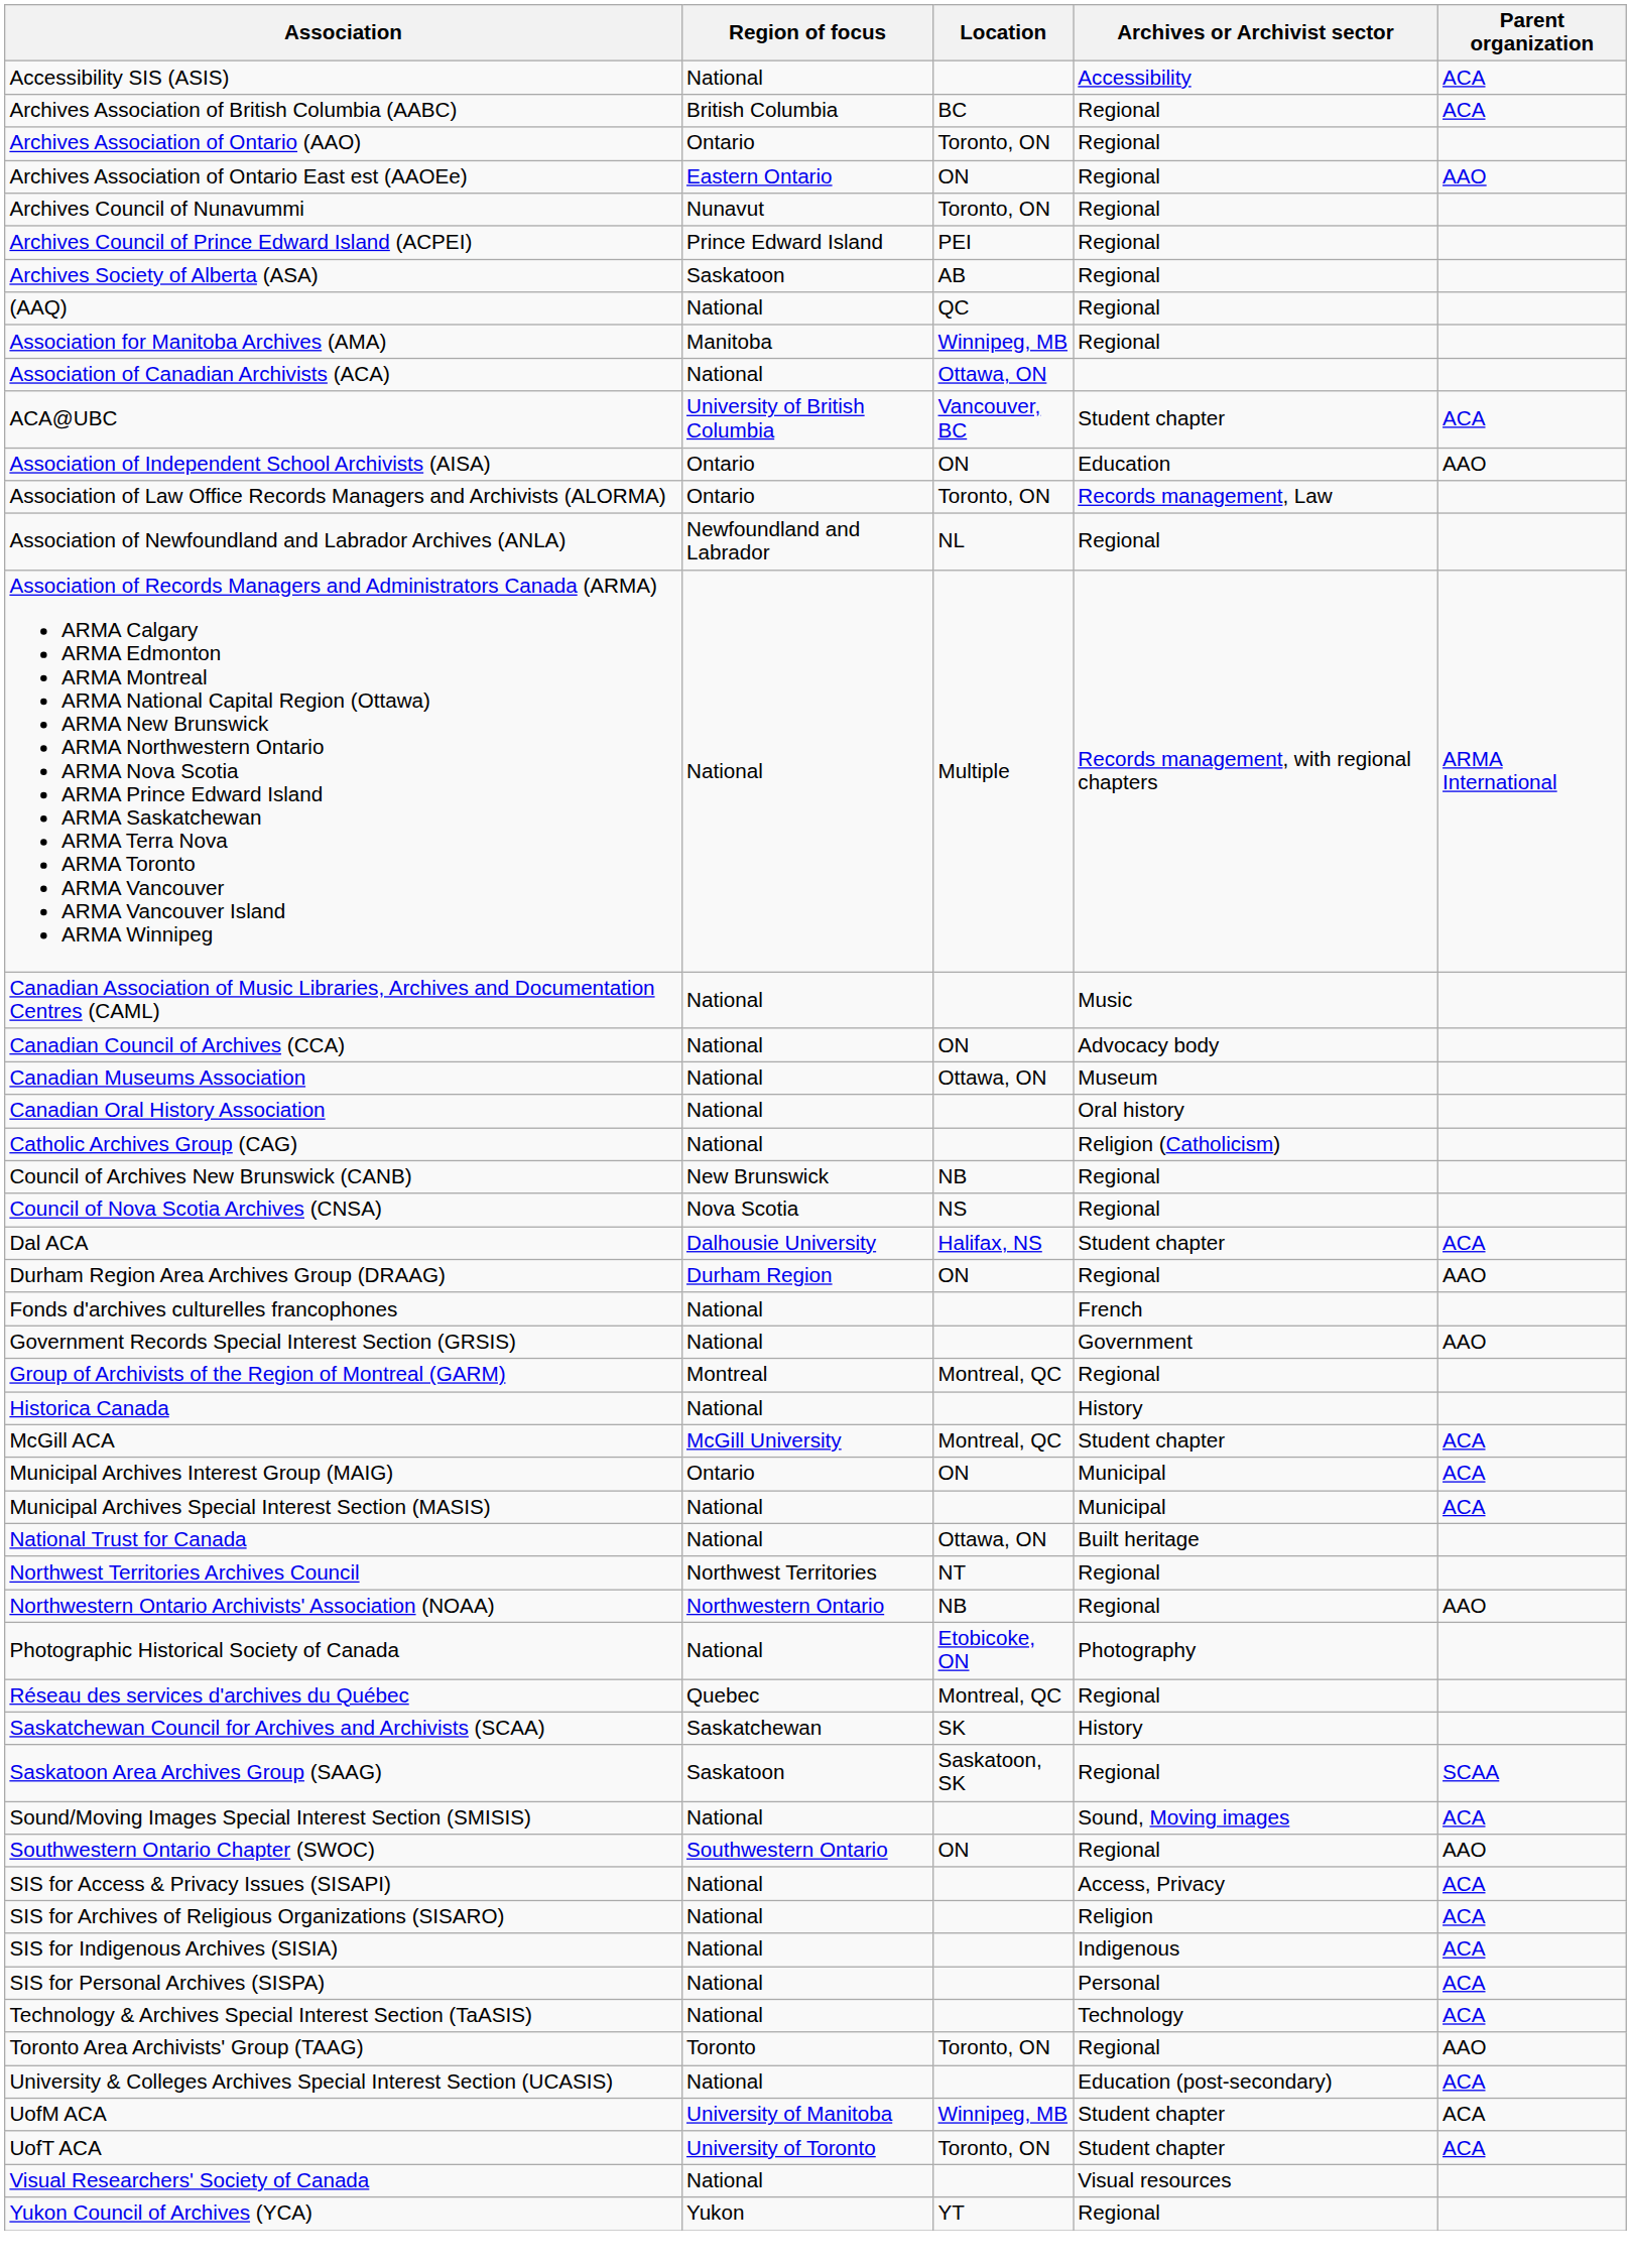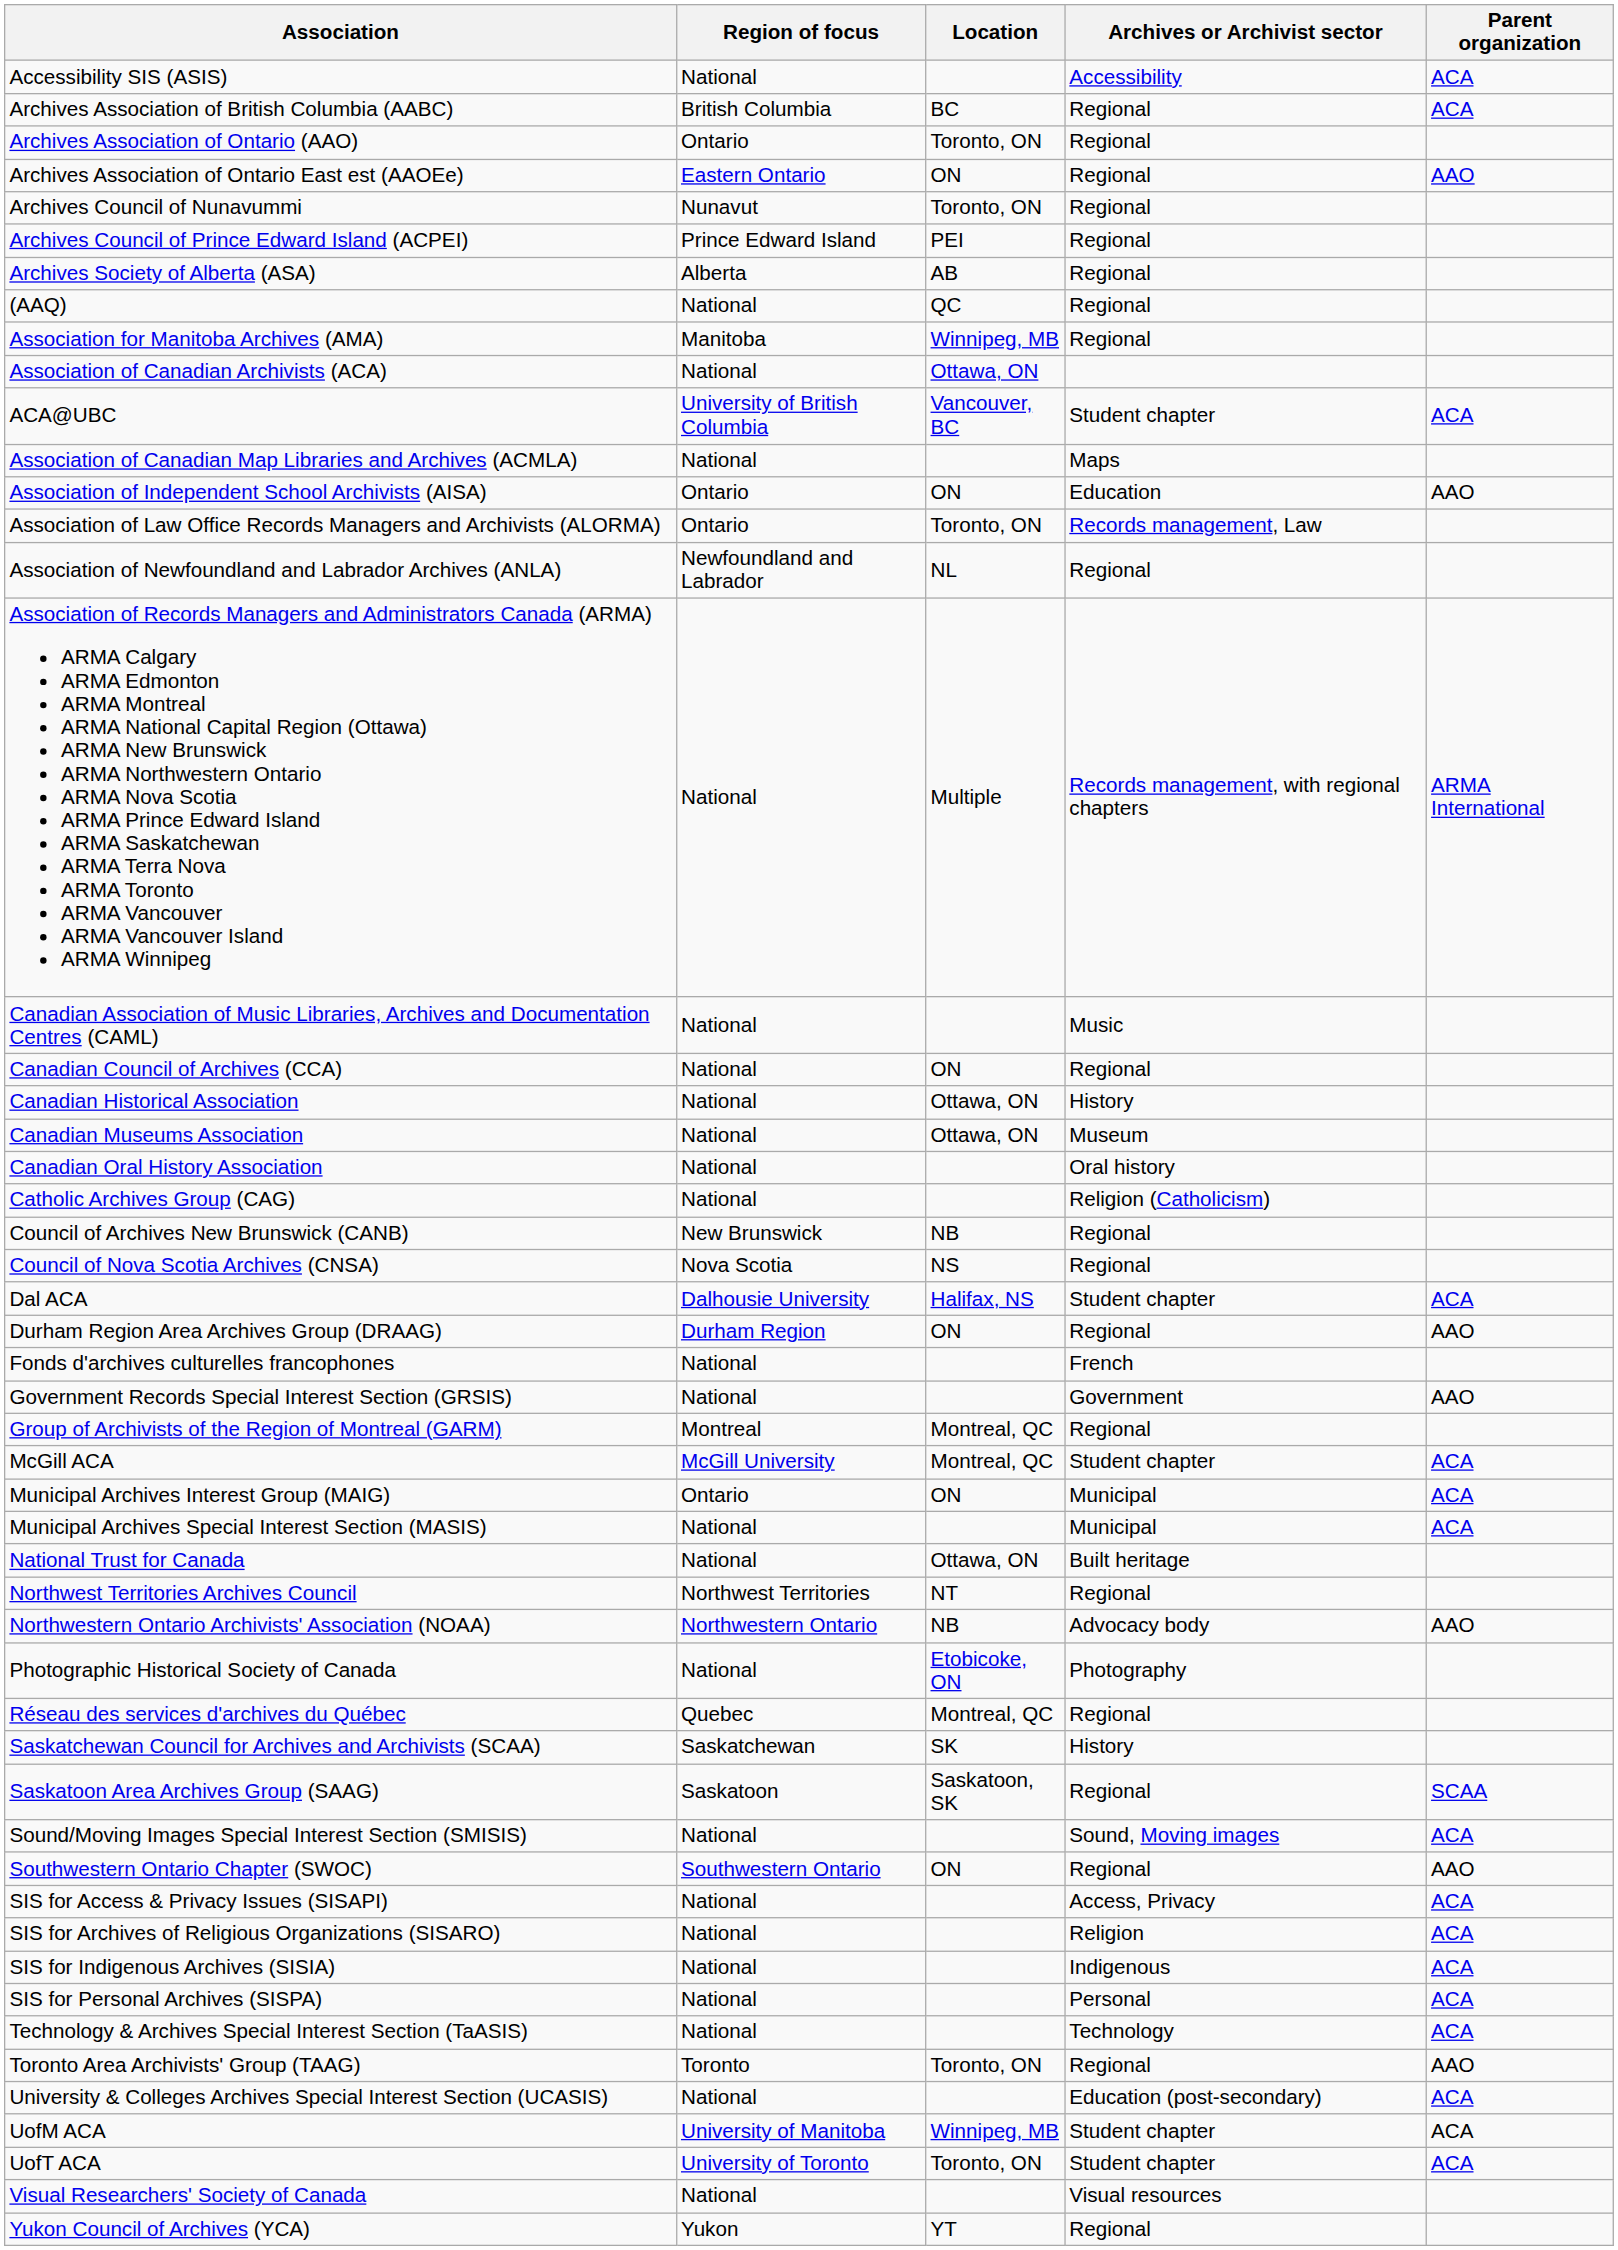 <table class="wikitable sortable">
 <tr>
 <th>Association</th>
 <th>Region of focus</th>
 <th>Location</th>
 <th>Archives or Archivist sector</th>
 <th>Parent organization</th>
 </tr>
 <tr>
 <td>Accessibility SIS (ASIS)</td>
 <td>National</td>
 <td></td>
 <td><a href='#'>Accessibility</a></td>
 <td><a href='#'>ACA</a></td>
 </tr>
 <tr>
 <td>Archives Association of British Columbia (AABC)</td>
 <td>British Columbia</td>
 <td>BC</td>
 <td>Regional</td>
 <td><a href='#'>ACA</a></td>
 </tr>
 <tr>
 <td><a href='#'>Archives Association of Ontario</a> (AAO)</td>
 <td>Ontario</td>
 <td>Toronto, ON</td>
 <td>Regional</td>
 <td></td>
 </tr>
 <tr>
 <td>Archives Association of Ontario East est (AAOEe)</td>
 <td><a href='#'>Eastern Ontario</a></td>
 <td>ON</td>
 <td>Regional</td>
 <td><a href='#'>AAO</a></td>
 </tr>
 <tr>
 <td>Archives Council of Nunavummi</td>
 <td>Nunavut</td>
 <td>Toronto, ON</td>
 <td>Regional</td>
 <td></td>
 </tr>
 <tr>
 <td><a href='#'>Archives Council of Prince Edward Island</a> (ACPEI)</td>
 <td>Prince Edward Island</td>
 <td>PEI</td>
 <td>Regional</td>
 <td></td>
 </tr>
 <tr>
 <td><a href='#'>Archives Society of Alberta</a> (ASA)</td>
-<td>Saskatoon</td>
+<td>Alberta</td>
 <td>AB</td>
 <td>Regional</td>
 <td></td>
 </tr>
 <tr>
 <td> (AAQ)</td>
 <td>National</td>
 <td>QC</td>
 <td>Regional</td>
 <td></td>
 </tr>
 <tr>
 <td><a href='#'>Association for Manitoba Archives</a> (AMA)</td>
 <td>Manitoba</td>
 <td><a href='#'>Winnipeg, MB</a></td>
 <td>Regional</td>
 <td></td>
 </tr>
 <tr>
 <td><a href='#'>Association of Canadian Archivists</a> (ACA)</td>
 <td>National</td>
 <td><a href='#'>Ottawa, ON</a></td>
 <td></td>
 <td></td>
 </tr>
 <tr>
 <td>ACA@UBC</td>
 <td><a href='#'>University of British Columbia</a></td>
 <td><a href='#'>Vancouver, BC</a></td>
 <td>Student chapter</td>
 <td><a href='#'>ACA</a></td>
+</tr>
+<tr>
+<td><a href='#'>Association of Canadian Map Libraries and Archives</a> (ACMLA)</td>
+<td>National</td>
+<td></td>
+<td>Maps</td>
+<td></td>
 </tr>
 <tr>
 <td><a href='#'>Association of Independent School Archivists</a> (AISA)</td>
 <td>Ontario</td>
 <td>ON</td>
 <td>Education</td>
 <td>AAO</td>
 </tr>
 <tr>
 <td>Association of Law Office Records Managers and Archivists (ALORMA)</td>
 <td>Ontario</td>
 <td>Toronto, ON</td>
 <td><a href='#'>Records management</a>, Law</td>
 <td></td>
 </tr>
 <tr>
 <td>Association of Newfoundland and Labrador Archives (ANLA)</td>
 <td>Newfoundland and Labrador</td>
 <td>NL</td>
 <td>Regional</td>
 <td></td>
 </tr>
 <tr>
 <td><a href='#'>Association of Records Managers and Administrators Canada</a> (ARMA)<br><ul><li>ARMA Calgary</li><li>ARMA Edmonton</li><li>ARMA Montreal</li><li>ARMA National Capital Region (Ottawa)</li><li>ARMA New Brunswick</li><li>ARMA Northwestern Ontario</li><li>ARMA Nova Scotia</li><li>ARMA Prince Edward Island</li><li>ARMA Saskatchewan</li><li>ARMA Terra Nova</li><li>ARMA Toronto</li><li>ARMA Vancouver</li><li>ARMA Vancouver Island</li><li>ARMA Winnipeg</li></ul></td>
 <td>National</td>
 <td>Multiple</td>
 <td><a href='#'>Records management</a>, with regional chapters</td>
 <td><a href='#'>ARMA International</a></td>
 </tr>
 <tr>
 <td><a href='#'>Canadian Association of Music Libraries, Archives and Documentation Centres</a> (CAML)</td>
 <td>National</td>
 <td></td>
 <td>Music</td>
 <td></td>
 </tr>
 <tr>
 <td><a href='#'>Canadian Council of Archives</a> (CCA)</td>
 <td>National</td>
 <td>ON</td>
-<td>Advocacy body</td>
+<td>Regional</td>
+<td></td>
+</tr>
+<tr>
+<td><a href='#'>Canadian Historical Association</a></td>
+<td>National</td>
+<td>Ottawa, ON</td>
+<td>History</td>
 <td></td>
 </tr>
 <tr>
 <td><a href='#'>Canadian Museums Association</a></td>
 <td>National</td>
 <td>Ottawa, ON</td>
 <td>Museum</td>
 <td></td>
 </tr>
 <tr>
 <td><a href='#'>Canadian Oral History Association</a></td>
 <td>National</td>
 <td></td>
 <td>Oral history</td>
 <td></td>
 </tr>
 <tr>
 <td><a href='#'>Catholic Archives Group</a> (CAG)</td>
 <td>National</td>
 <td></td>
 <td>Religion (<a href='#'>Catholicism</a>)</td>
 <td></td>
 </tr>
 <tr>
 <td>Council of Archives New Brunswick (CANB)</td>
 <td>New Brunswick</td>
 <td>NB</td>
 <td>Regional</td>
 <td></td>
 </tr>
 <tr>
 <td><a href='#'>Council of Nova Scotia Archives</a> (CNSA)</td>
 <td>Nova Scotia</td>
 <td>NS</td>
 <td>Regional</td>
 <td></td>
 </tr>
 <tr>
 <td>Dal ACA</td>
 <td><a href='#'>Dalhousie University</a></td>
 <td><a href='#'>Halifax, NS</a></td>
 <td>Student chapter</td>
 <td><a href='#'>ACA</a></td>
 </tr>
 <tr>
 <td>Durham Region Area Archives Group (DRAAG)</td>
 <td><a href='#'>Durham Region</a></td>
 <td>ON</td>
 <td>Regional</td>
 <td>AAO</td>
 </tr>
 <tr>
 <td>Fonds d'archives culturelles francophones</td>
 <td>National</td>
 <td></td>
 <td>French</td>
 <td></td>
 </tr>
 <tr>
 <td>Government Records Special Interest Section (GRSIS)</td>
 <td>National</td>
 <td></td>
 <td>Government</td>
 <td>AAO</td>
 </tr>
 <tr>
 <td><a href='#'>Group of Archivists of the Region of Montreal (GARM)</a></td>
 <td>Montreal</td>
 <td>Montreal, QC</td>
 <td>Regional</td>
 <td></td>
 </tr>
 <tr>
-<td><a href='#'>Historica Canada</a></td>
-<td>National</td>
-<td></td>
-<td>History</td>
-<td></td>
-</tr>
-<tr>
 <td>McGill ACA</td>
 <td><a href='#'>McGill University</a></td>
 <td>Montreal, QC</td>
 <td>Student chapter</td>
 <td><a href='#'>ACA</a></td>
 </tr>
 <tr>
 <td>Municipal Archives Interest Group (MAIG)</td>
 <td>Ontario</td>
 <td>ON</td>
 <td>Municipal</td>
 <td><a href='#'>ACA</a></td>
 </tr>
 <tr>
 <td>Municipal Archives Special Interest Section (MASIS)</td>
 <td>National</td>
 <td></td>
 <td>Municipal</td>
 <td><a href='#'>ACA</a></td>
 </tr>
 <tr>
 <td><a href='#'>National Trust for Canada</a></td>
 <td>National</td>
 <td>Ottawa, ON</td>
 <td>Built heritage</td>
 <td></td>
 </tr>
 <tr>
 <td><a href='#'>Northwest Territories Archives Council</a></td>
 <td>Northwest Territories</td>
 <td>NT</td>
 <td>Regional</td>
 <td></td>
 </tr>
 <tr>
 <td><a href='#'>Northwestern Ontario Archivists' Association</a> (NOAA)</td>
 <td><a href='#'>Northwestern Ontario</a></td>
 <td>NB</td>
-<td>Regional</td>
+<td>Advocacy body</td>
 <td>AAO</td>
 </tr>
 <tr>
 <td>Photographic Historical Society of Canada</td>
 <td>National</td>
 <td><a href='#'>Etobicoke, ON</a></td>
 <td>Photography</td>
 <td></td>
 </tr>
 <tr>
 <td><a href='#'>Réseau des services d'archives du Québec</a></td>
 <td>Quebec</td>
 <td>Montreal, QC</td>
 <td>Regional</td>
 <td></td>
 </tr>
 <tr>
 <td><a href='#'>Saskatchewan Council for Archives and Archivists</a> (SCAA)</td>
 <td>Saskatchewan</td>
 <td>SK</td>
 <td>History</td>
 <td></td>
 </tr>
 <tr>
 <td><a href='#'>Saskatoon Area Archives Group</a> (SAAG)</td>
 <td>Saskatoon</td>
 <td>Saskatoon, SK</td>
 <td>Regional</td>
 <td><a href='#'>SCAA</a></td>
 </tr>
 <tr>
 <td>Sound/Moving Images Special Interest Section (SMISIS)</td>
 <td>National</td>
 <td></td>
 <td>Sound, <a href='#'>Moving images</a></td>
 <td><a href='#'>ACA</a></td>
 </tr>
 <tr>
 <td><a href='#'>Southwestern Ontario Chapter</a> (SWOC)</td>
 <td><a href='#'>Southwestern Ontario</a></td>
 <td>ON</td>
 <td>Regional</td>
 <td>AAO</td>
 </tr>
 <tr>
 <td>SIS for Access & Privacy Issues (SISAPI)</td>
 <td>National</td>
 <td></td>
 <td>Access, Privacy</td>
 <td><a href='#'>ACA</a></td>
 </tr>
 <tr>
 <td>SIS for Archives of Religious Organizations (SISARO)</td>
 <td>National</td>
 <td></td>
 <td>Religion</td>
 <td><a href='#'>ACA</a></td>
 </tr>
 <tr>
 <td>SIS for Indigenous Archives (SISIA)</td>
 <td>National</td>
 <td></td>
 <td>Indigenous</td>
 <td><a href='#'>ACA</a></td>
 </tr>
 <tr>
 <td>SIS for Personal Archives (SISPA)</td>
 <td>National</td>
 <td></td>
 <td>Personal</td>
 <td><a href='#'>ACA</a></td>
 </tr>
 <tr>
 <td>Technology & Archives Special Interest Section (TaASIS)</td>
 <td>National</td>
 <td></td>
 <td>Technology</td>
 <td><a href='#'>ACA</a></td>
 </tr>
 <tr>
 <td>Toronto Area Archivists' Group (TAAG)</td>
 <td>Toronto</td>
 <td>Toronto, ON</td>
 <td>Regional</td>
 <td>AAO</td>
 </tr>
 <tr>
 <td>University & Colleges Archives Special Interest Section (UCASIS)</td>
 <td>National</td>
 <td></td>
 <td>Education (post-secondary)</td>
 <td><a href='#'>ACA</a></td>
 </tr>
 <tr>
 <td>UofM ACA</td>
 <td><a href='#'>University of Manitoba</a></td>
 <td><a href='#'>Winnipeg, MB</a></td>
 <td>Student chapter</td>
 <td>ACA</td>
 </tr>
 <tr>
 <td>UofT ACA</td>
 <td><a href='#'>University of Toronto</a></td>
 <td>Toronto, ON</td>
 <td>Student chapter</td>
 <td><a href='#'>ACA</a></td>
 </tr>
 <tr>
 <td><a href='#'>Visual Researchers' Society of Canada</a></td>
 <td>National</td>
 <td></td>
 <td>Visual resources</td>
 <td></td>
 </tr>
 <tr>
 <td><a href='#'>Yukon Council of Archives</a> (YCA)</td>
 <td>Yukon</td>
 <td>YT</td>
 <td>Regional</td>
 <td></td>
 </tr>
 </table>
